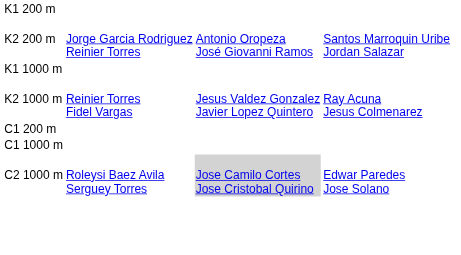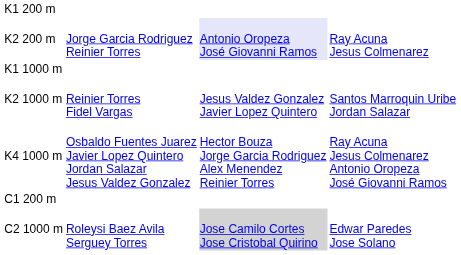 <table>
 <tr>
 <td>K1 200 m</td>
 <td></td>
 <td></td>
 <td></td>
 </tr>
 <tr>
 <td>K2 200 m</td>
 <td><br><a href='#'>Jorge Garcia Rodriguez</a><br><a href='#'>Reinier Torres</a></td>
-<td><br><a href='#'>Antonio Oropeza</a><br><a href='#'>José Giovanni Ramos</a></td>
-<td><br><a href='#'>Santos Marroquin Uribe</a><br><a href='#'>Jordan Salazar</a></td>
+<td style="background: lavender;"><br><a href='#'>Antonio Oropeza</a><br><a href='#'>José Giovanni Ramos</a></td>
+<td><br><a href='#'>Ray Acuna</a><br><a href='#'>Jesus Colmenarez</a></td>
 </tr>
 <tr>
 <td>K1 1000 m</td>
 <td></td>
 <td></td>
 <td></td>
 </tr>
 <tr>
 <td>K2 1000 m</td>
 <td><br><a href='#'>Reinier Torres</a><br><a href='#'>Fidel Vargas</a></td>
 <td><br><a href='#'>Jesus Valdez Gonzalez</a><br><a href='#'>Javier Lopez Quintero</a></td>
-<td><br><a href='#'>Ray Acuna</a><br><a href='#'>Jesus Colmenarez</a></td>
+<td><br><a href='#'>Santos Marroquin Uribe</a><br><a href='#'>Jordan Salazar</a></td>
+</tr>
+<tr>
+<td>K4 1000 m</td>
+<td><br><a href='#'>Osbaldo Fuentes Juarez</a><br><a href='#'>Javier Lopez Quintero</a><br><a href='#'>Jordan Salazar</a><br><a href='#'>Jesus Valdez Gonzalez</a></td>
+<td><br><a href='#'>Hector Bouza</a><br><a href='#'>Jorge Garcia Rodriguez</a><br><a href='#'>Alex Menendez</a><br><a href='#'>Reinier Torres</a></td>
+<td><br><a href='#'>Ray Acuna</a><br><a href='#'>Jesus Colmenarez</a><br><a href='#'>Antonio Oropeza</a><br><a href='#'>José Giovanni Ramos</a></td>
 </tr>
 <tr>
 <td>C1 200 m</td>
-<td></td>
-<td></td>
-<td></td>
-</tr>
-<tr>
-<td>C1 1000 m</td>
 <td></td>
 <td></td>
 <td></td>
 </tr>
 <tr>
 <td>C2 1000 m</td>
 <td><br><a href='#'>Roleysi Baez Avila</a><br><a href='#'>Serguey Torres</a></td>
 <td style="background: lightgrey;"><br><a href='#'>Jose Camilo Cortes</a><br><a href='#'>Jose Cristobal Quirino</a></td>
 <td><br><a href='#'>Edwar Paredes</a><br><a href='#'>Jose Solano</a></td>
 </tr>
 <tr>
 </tr>
 </table>
